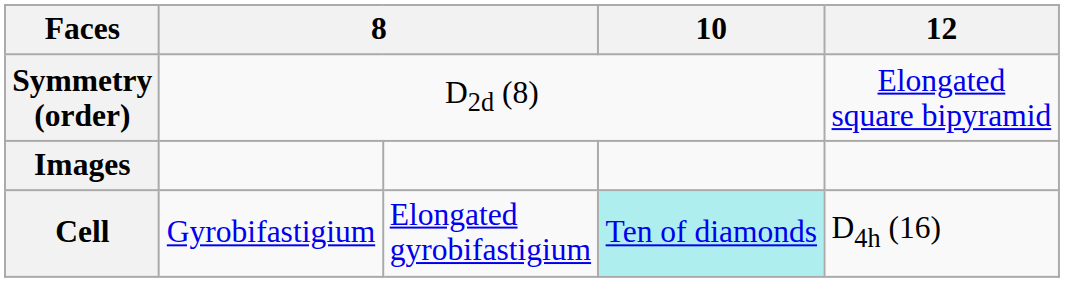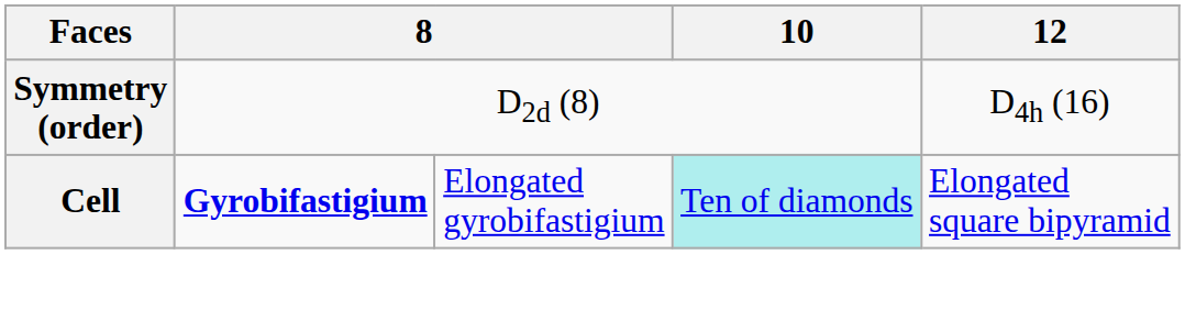 <table class=wikitable>
 <tr>
 <th>Faces</th>
 <th colspan=2>8</th>
 <th>10</th>
 <th>12</th>
 </tr>
 <tr align=center>
 <th>Symmetry<br>(order)</th>
 <td colspan=3>D<sub>2d</sub> (8)</td>
-<td><a href='#'>Elongated<br>square bipyramid</a></td>
-</tr>
-<tr align=center>
-<th>Images</th>
-<td></td>
-<td></td>
-<td></td>
-<td></td>
+<td>D<sub>4h</sub> (16)</td>
 </tr>
 <tr>
 <th>Cell</th>
-<td><a href='#'>Gyrobifastigium</a></td>
+<td><strong><a href='#'>Gyrobifastigium</a></strong></td>
 <td><a href='#'>Elongated<br>gyrobifastigium</a></td>
 <td style="background: paleturquoise;"><a href='#'>Ten of diamonds</a></td>
-<td>D<sub>4h</sub> (16)</td>
+<td><a href='#'>Elongated<br>square bipyramid</a></td>
 </tr>
 </table>
